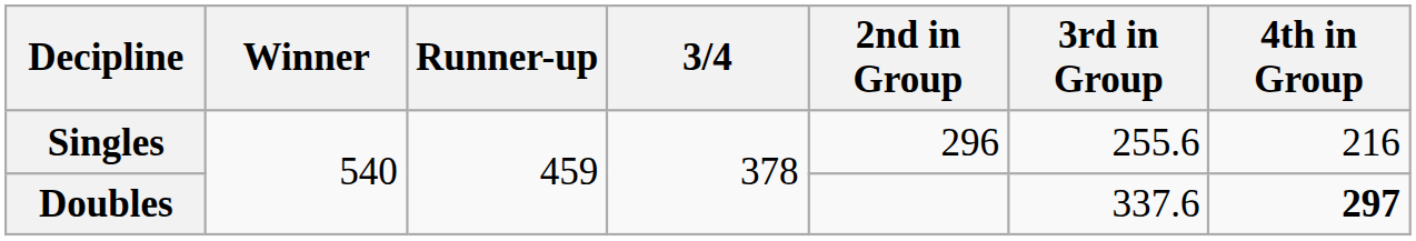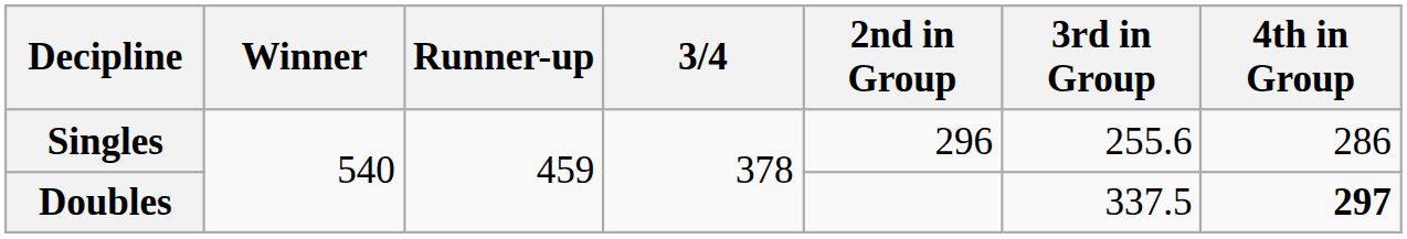 <table class="wikitable" style="text-align:right">
 <tr>
 <th width="75">Decipline</th>
 <th width="75">Winner</th>
 <th width="75">Runner-up</th>
 <th width="75">3/4</th>
 <th width="75">2nd in Group</th>
 <th width="75">3rd in Group</th>
 <th width="75">4th in Group</th>
 </tr>
 <tr>
 <th>Singles</th>
 <td rowspan="2">540</td>
 <td rowspan="2">459</td>
 <td rowspan="2">378</td>
 <td>296</td>
 <td>255.6</td>
-<td>216</td>
+<td>286</td>
 </tr>
 <tr>
 <th>Doubles</th>
 <td></td>
-<td>337.6</td>
+<td>337.5</td>
 <td><strong>297</strong></td>
 </tr>
 </table>
